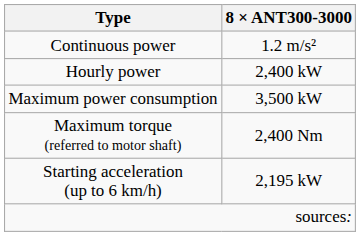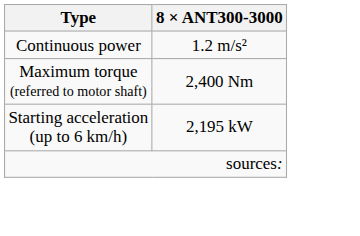 <table class="wikitable" style="text-align:center">
 <tr>
 <th>Type</th>
 <th>8 × ANT300-3000</th>
 </tr>
 <tr>
 <td>Continuous power</td>
 <td>1.2 m/s²</td>
-</tr>
-<tr>
-<td>Hourly power</td>
-<td>2,400 kW</td>
-</tr>
-<tr>
-<td>Maximum power consumption</td>
-<td>3,500 kW</td>
 </tr>
 <tr>
 <td>Maximum torque<br><small>(referred to motor shaft)</small></td>
 <td>2,400 Nm</td>
 </tr>
 <tr>
 <td>Starting acceleration<br>(up to 6 km/h)</td>
 <td>2,195 kW</td>
 </tr>
 <tr style="text-align:right">
 <td colspan="2">sources<em>:</em></td>
 </tr>
 </table>
